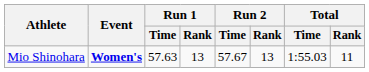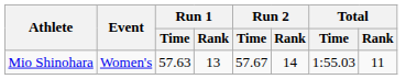 <table class="wikitable" style="font-size:90%">
 <tr>
 <th rowspan="2">Athlete</th>
 <th rowspan="2">Event</th>
 <th colspan="2">Run 1</th>
 <th colspan="2">Run 2</th>
 <th colspan="2">Total</th>
 </tr>
 <tr style="font-size:95%">
 <th>Time</th>
 <th>Rank</th>
 <th>Time</th>
 <th>Rank</th>
 <th>Time</th>
 <th>Rank</th>
 </tr>
 <tr align=center>
 <td align=left><a href='#'>Mio Shinohara</a></td>
-<td align=left><strong><a href='#'>Women's</a></strong></td>
+<td align=left><a href='#'>Women's</a></td>
 <td>57.63</td>
 <td>13</td>
 <td>57.67</td>
-<td>13</td>
+<td>14</td>
 <td>1:55.03</td>
 <td>11</td>
 </tr>
 </table>
